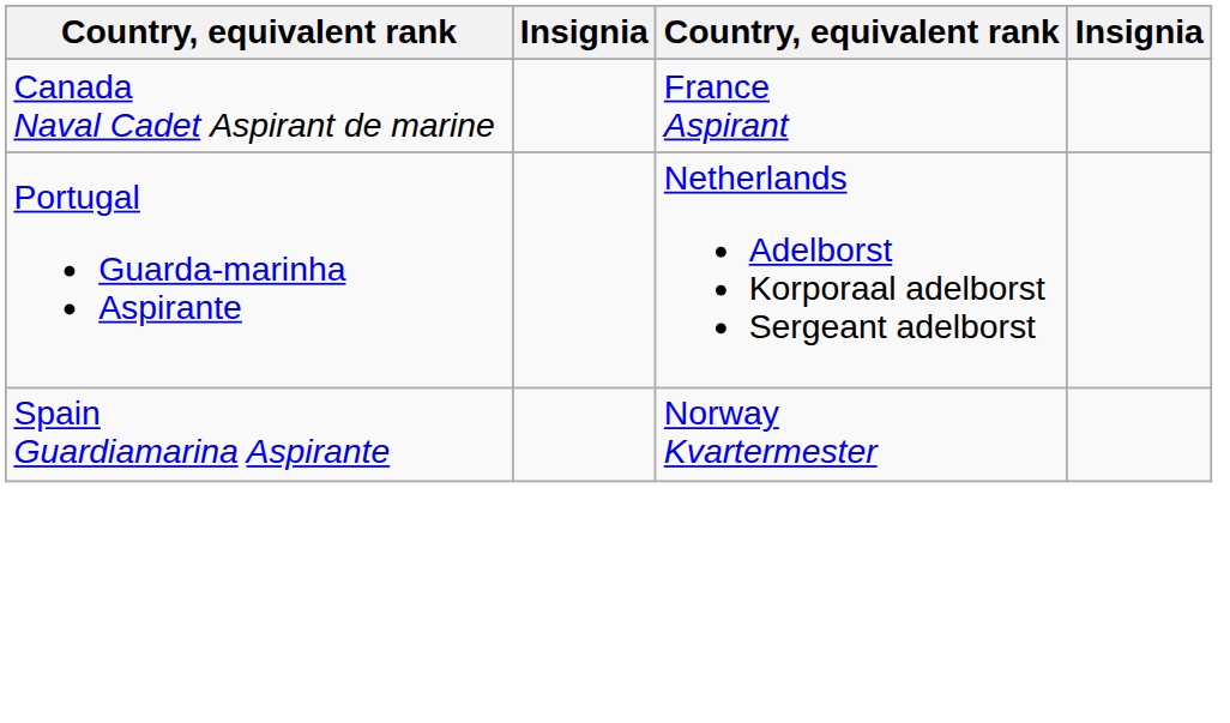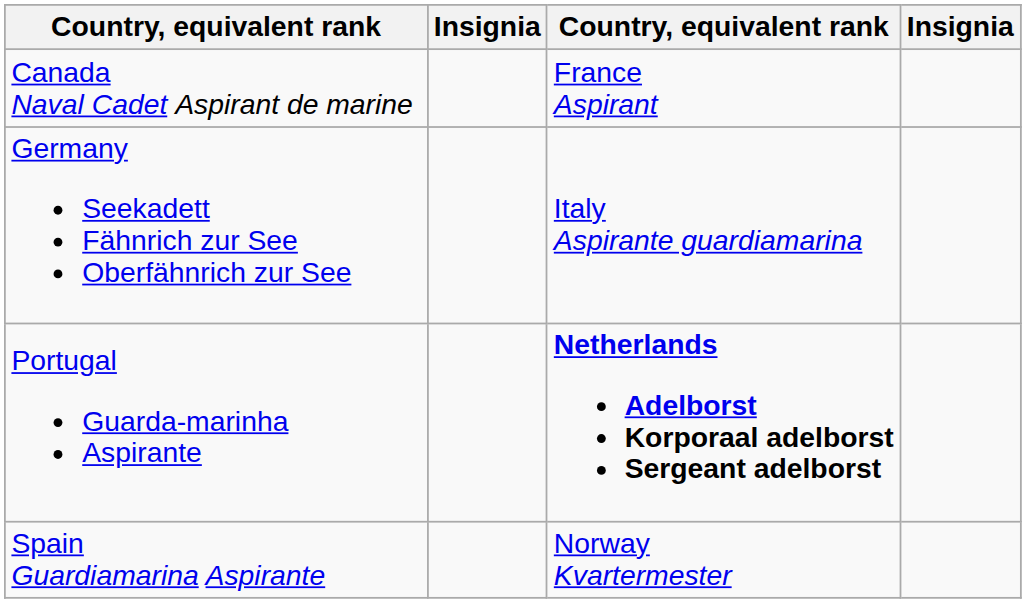 <table class="wikitable">
 <tr>
 <th>Country, equivalent rank</th>
 <th>Insignia</th>
 <th>Country, equivalent rank</th>
 <th>Insignia</th>
 </tr>
 <tr>
 <td><a href='#'>Canada</a><br><em><a href='#'>Naval Cadet</a></em> <em>Aspirant de marine</em> </td>
 <td></td>
 <td><a href='#'>France</a><br><em><a href='#'>Aspirant</a></em> </td>
 <td></td>
 </tr>
 <tr>
+<td><a href='#'>Germany</a><br><ul><li><a href='#'>Seekadett</a></li><li><a href='#'>Fähnrich zur See</a></li><li><a href='#'>Oberfähnrich zur See</a> </li></ul></td>
+<td></td>
+<td><a href='#'>Italy</a><br><em><a href='#'>Aspirante guardiamarina</a></em> </td>
+<td></td>
+</tr>
+<tr>
 <td><a href='#'>Portugal</a><br><ul><li><a href='#'>Guarda-marinha</a></li><li><a href='#'>Aspirante</a> </li></ul></td>
 <td></td>
-<td><a href='#'>Netherlands</a><br><ul><li><a href='#'>Adelborst</a> </li><li>Korporaal adelborst</li><li>Sergeant adelborst</li></ul></td>
+<td><strong><a href='#'>Netherlands</a><br><ul><li><a href='#'>Adelborst</a> </li><li>Korporaal adelborst</li><li>Sergeant adelborst</li></ul></strong></td>
 <td></td>
 </tr>
 <tr>
 <td><a href='#'>Spain</a><br><em><a href='#'>Guardiamarina</a> <a href='#'>Aspirante</a></em> </td>
 <td></td>
 <td><a href='#'>Norway</a><br><em><a href='#'>Kvartermester</a></em> </td>
 <td></td>
 </tr>
 </table>
